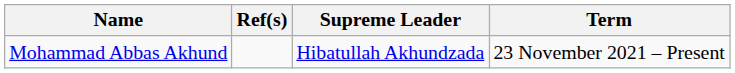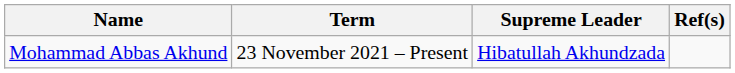 <table class="wikitable">
 <tr>
 <th>Name</th>
+<th>Term</th>
+<th>Supreme Leader</th>
 <th>Ref(s)</th>
-<th>Supreme Leader</th>
-<th>Term</th>
 </tr>
 <tr>
 <td><a href='#'>Mohammad Abbas Akhund</a></td>
+<td>23 November 2021 – Present</td>
+<td><a href='#'>Hibatullah Akhundzada</a></td>
 <td></td>
-<td><a href='#'>Hibatullah Akhundzada</a></td>
-<td>23 November 2021 – Present</td>
 </tr>
 </table>
